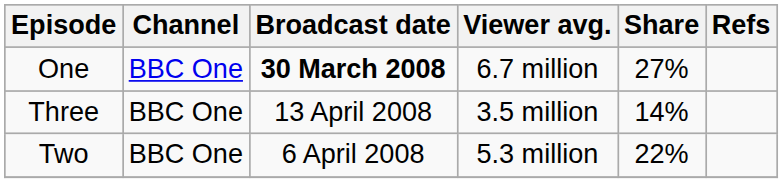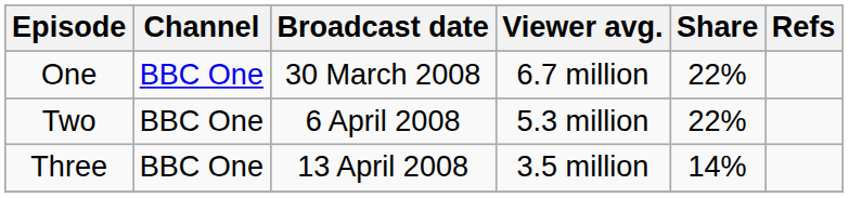 <table class="wikitable">
 <tr>
 <th>Episode</th>
 <th>Channel</th>
 <th>Broadcast date</th>
 <th>Viewer avg.</th>
 <th>Share</th>
 <th>Refs</th>
 </tr>
 <tr>
 <td align="center">One</td>
 <td align="center"><a href='#'>BBC One</a></td>
-<td align="center"><strong>30 March 2008</strong></td>
+<td align="center">30 March 2008</td>
 <td align="center">6.7 million</td>
-<td align="center">27%</td>
+<td align="center">22%</td>
+<td></td>
+</tr>
+<tr>
+<td align="center">Two</td>
+<td align="center">BBC One</td>
+<td align="center">6 April 2008</td>
+<td align="center">5.3 million</td>
+<td align="center">22%</td>
 <td></td>
 </tr>
 <tr>
 <td align="center">Three</td>
 <td align="center">BBC One</td>
 <td align="center">13 April 2008</td>
 <td align="center">3.5 million</td>
 <td align="center">14%</td>
 <td></td>
 </tr>
 <tr>
-<td align="center">Two</td>
-<td align="center">BBC One</td>
-<td align="center">6 April 2008</td>
-<td align="center">5.3 million</td>
-<td align="center">22%</td>
-<td></td>
-</tr>
-<tr>
 </tr>
 </table>
